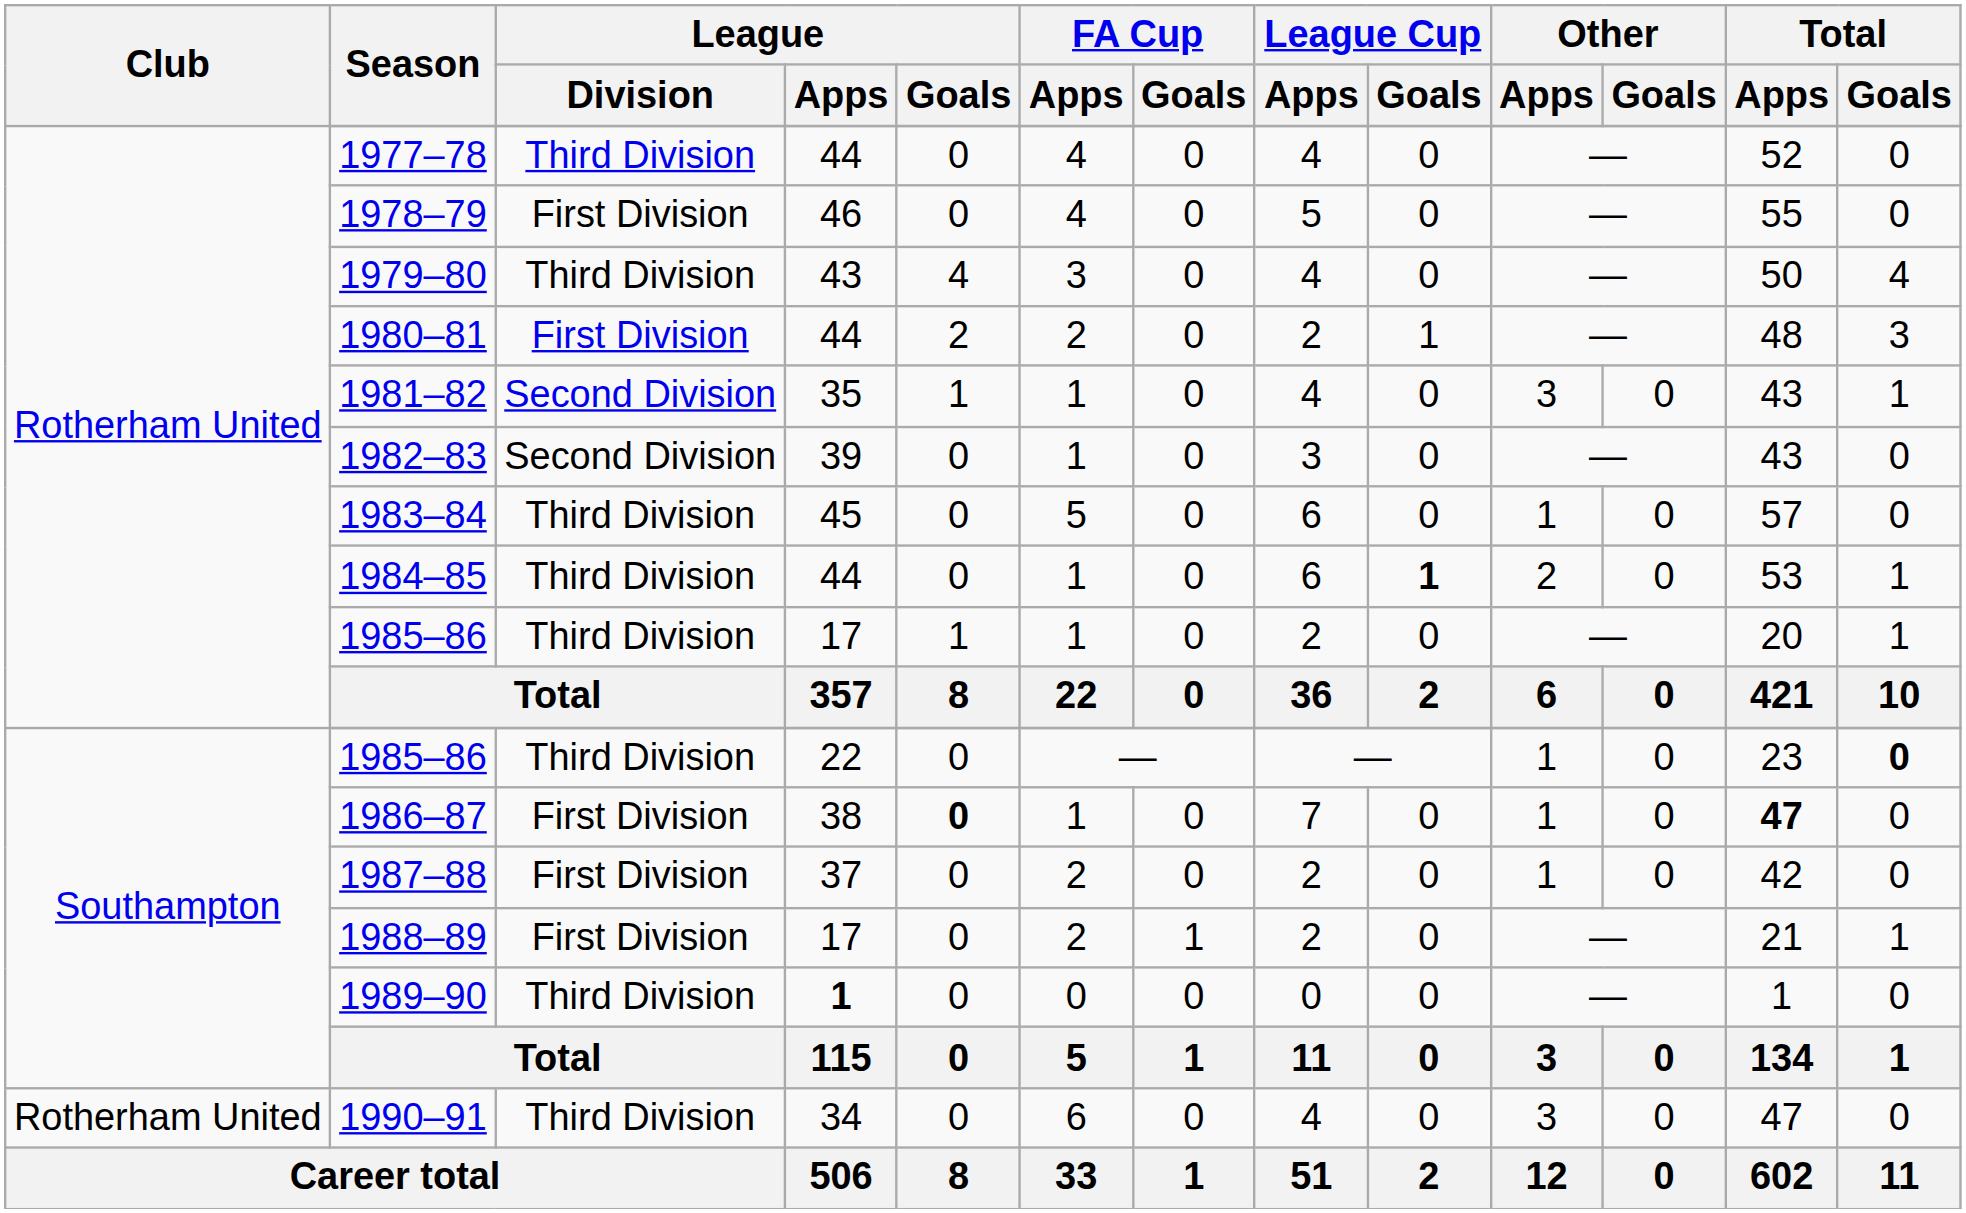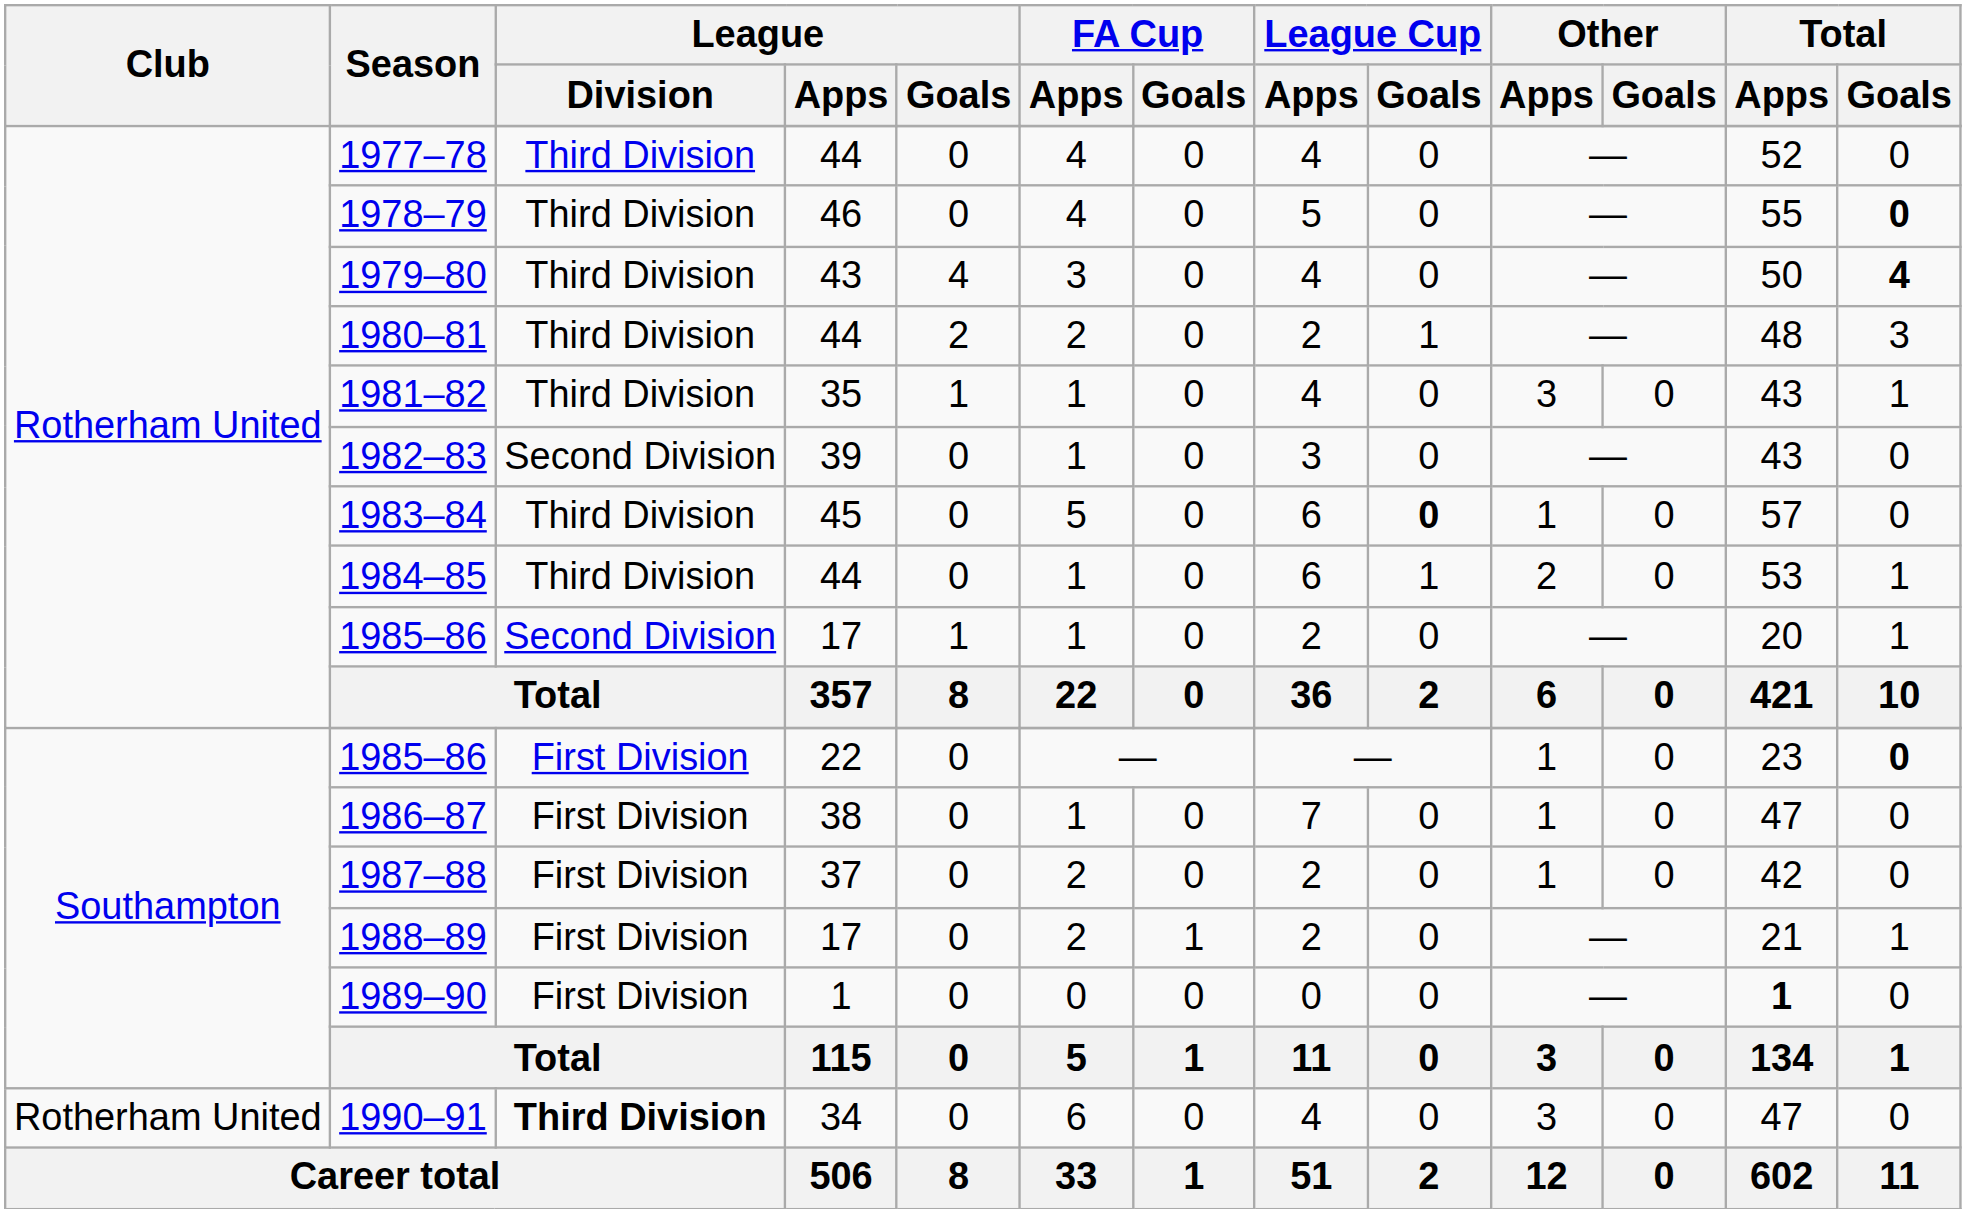 <table class=wikitable style=text-align:center>
 <tr>
 <th rowspan=2>Club</th>
 <th rowspan=2>Season</th>
 <th colspan=3>League</th>
 <th colspan=2><a href='#'>FA Cup</a></th>
 <th colspan=2><a href='#'>League Cup</a></th>
 <th colspan=2>Other</th>
 <th colspan=2>Total</th>
 </tr>
 <tr>
 <th>Division</th>
 <th>Apps</th>
 <th>Goals</th>
 <th>Apps</th>
 <th>Goals</th>
 <th>Apps</th>
 <th>Goals</th>
 <th>Apps</th>
 <th>Goals</th>
 <th>Apps</th>
 <th>Goals</th>
 </tr>
 <tr>
 <td rowspan=11><a href='#'>Rotherham United</a></td>
 </tr>
 <tr>
 <td><a href='#'>1977–78</a></td>
 <td><a href='#'>Third Division</a></td>
 <td>44</td>
 <td>0</td>
 <td>4</td>
 <td>0</td>
 <td>4</td>
 <td>0</td>
 <td colspan=2>—</td>
 <td>52</td>
 <td>0</td>
 </tr>
 <tr>
 <td><a href='#'>1978–79</a></td>
-<td>First Division</td>
+<td>Third Division</td>
 <td>46</td>
 <td>0</td>
 <td>4</td>
 <td>0</td>
 <td>5</td>
 <td>0</td>
 <td colspan=2>—</td>
 <td>55</td>
-<td>0</td>
+<td><strong>0</strong></td>
 </tr>
 <tr>
 <td><a href='#'>1979–80</a></td>
 <td>Third Division</td>
 <td>43</td>
 <td>4</td>
 <td>3</td>
 <td>0</td>
 <td>4</td>
 <td>0</td>
 <td colspan=2>—</td>
 <td>50</td>
-<td>4</td>
+<td><strong>4</strong></td>
 </tr>
 <tr>
 <td><a href='#'>1980–81</a></td>
-<td><a href='#'>First Division</a></td>
+<td>Third Division</td>
 <td>44</td>
 <td>2</td>
 <td>2</td>
 <td>0</td>
 <td>2</td>
 <td>1</td>
 <td colspan=2>—</td>
 <td>48</td>
 <td>3</td>
 </tr>
 <tr>
 <td><a href='#'>1981–82</a></td>
-<td><a href='#'>Second Division</a></td>
+<td>Third Division</td>
 <td>35</td>
 <td>1</td>
 <td>1</td>
 <td>0</td>
 <td>4</td>
 <td>0</td>
 <td>3</td>
 <td>0</td>
 <td>43</td>
 <td>1</td>
 </tr>
 <tr>
 <td><a href='#'>1982–83</a></td>
 <td>Second Division</td>
 <td>39</td>
 <td>0</td>
 <td>1</td>
 <td>0</td>
 <td>3</td>
 <td>0</td>
 <td colspan=2>—</td>
 <td>43</td>
 <td>0</td>
 </tr>
 <tr>
 <td><a href='#'>1983–84</a></td>
 <td>Third Division</td>
 <td>45</td>
 <td>0</td>
 <td>5</td>
 <td>0</td>
 <td>6</td>
-<td>0</td>
+<td><strong>0</strong></td>
 <td>1</td>
 <td>0</td>
 <td>57</td>
 <td>0</td>
 </tr>
 <tr>
 <td><a href='#'>1984–85</a></td>
 <td>Third Division</td>
 <td>44</td>
 <td>0</td>
 <td>1</td>
 <td>0</td>
 <td>6</td>
-<td><strong>1</strong></td>
+<td>1</td>
 <td>2</td>
 <td>0</td>
 <td>53</td>
 <td>1</td>
 </tr>
 <tr>
 <td><a href='#'>1985–86</a></td>
-<td>Third Division</td>
+<td><a href='#'>Second Division</a></td>
 <td>17</td>
 <td>1</td>
 <td>1</td>
 <td>0</td>
 <td>2</td>
 <td>0</td>
 <td colspan=2>—</td>
 <td>20</td>
 <td>1</td>
 </tr>
 <tr>
 <th colspan=2>Total</th>
 <th>357</th>
 <th>8</th>
 <th>22</th>
 <th>0</th>
 <th>36</th>
 <th>2</th>
 <th>6</th>
 <th>0</th>
 <th>421</th>
 <th>10</th>
 </tr>
 <tr>
 <td rowspan=7><a href='#'>Southampton</a></td>
 </tr>
 <tr>
 <td><a href='#'>1985–86</a></td>
-<td>Third Division</td>
+<td><a href='#'>First Division</a></td>
 <td>22</td>
 <td>0</td>
 <td colspan=2>—</td>
 <td colspan=2>—</td>
 <td>1</td>
 <td>0</td>
 <td>23</td>
 <td><strong>0</strong></td>
 </tr>
 <tr>
 <td><a href='#'>1986–87</a></td>
 <td>First Division</td>
 <td>38</td>
-<td><strong>0</strong></td>
+<td>0</td>
 <td>1</td>
 <td>0</td>
 <td>7</td>
 <td>0</td>
 <td>1</td>
 <td>0</td>
-<td><strong>47</strong></td>
+<td>47</td>
 <td>0</td>
 </tr>
 <tr>
 <td><a href='#'>1987–88</a></td>
 <td>First Division</td>
 <td>37</td>
 <td>0</td>
 <td>2</td>
 <td>0</td>
 <td>2</td>
 <td>0</td>
 <td>1</td>
 <td>0</td>
 <td>42</td>
 <td>0</td>
 </tr>
 <tr>
 <td><a href='#'>1988–89</a></td>
 <td>First Division</td>
 <td>17</td>
 <td>0</td>
 <td>2</td>
 <td>1</td>
 <td>2</td>
 <td>0</td>
 <td colspan=2>—</td>
 <td>21</td>
 <td>1</td>
 </tr>
 <tr>
 <td><a href='#'>1989–90</a></td>
-<td>Third Division</td>
-<td><strong>1</strong></td>
+<td>First Division</td>
+<td>1</td>
 <td>0</td>
 <td>0</td>
 <td>0</td>
 <td>0</td>
 <td>0</td>
 <td colspan=2>—</td>
-<td>1</td>
+<td><strong>1</strong></td>
 <td>0</td>
 </tr>
 <tr>
 <th colspan=2>Total</th>
 <th>115</th>
 <th>0</th>
 <th>5</th>
 <th>1</th>
 <th>11</th>
 <th>0</th>
 <th>3</th>
 <th>0</th>
 <th>134</th>
 <th>1</th>
 </tr>
 <tr>
 <td>Rotherham United</td>
 <td><a href='#'>1990–91</a></td>
-<td>Third Division</td>
+<td><strong>Third Division</strong></td>
 <td>34</td>
 <td>0</td>
 <td>6</td>
 <td>0</td>
 <td>4</td>
 <td>0</td>
 <td>3</td>
 <td>0</td>
 <td>47</td>
 <td>0</td>
 </tr>
 <tr>
 <th colspan=3>Career total</th>
 <th>506</th>
 <th>8</th>
 <th>33</th>
 <th>1</th>
 <th>51</th>
 <th>2</th>
 <th>12</th>
 <th>0</th>
 <th>602</th>
 <th>11</th>
 </tr>
 </table>
